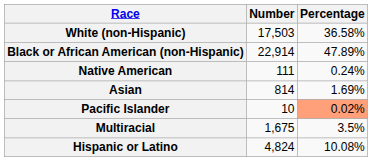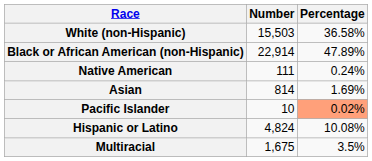 <table class="wikitable" style="text-align:right">
 <tr>
 <th scope="col"><a href='#'>Race</a></th>
 <th scope="col">Number</th>
 <th scope="col">Percentage</th>
 </tr>
 <tr>
 <th scope="row">White (non-Hispanic)</th>
-<td>17,503</td>
+<td>15,503</td>
 <td>36.58%</td>
 </tr>
 <tr>
 <th scope="row">Black or African American (non-Hispanic)</th>
 <td>22,914</td>
 <td>47.89%</td>
 </tr>
 <tr>
 <th scope="row">Native American</th>
 <td>111</td>
 <td>0.24%</td>
 </tr>
 <tr>
 <th scope="row">Asian</th>
 <td>814</td>
 <td>1.69%</td>
 </tr>
 <tr>
 <th scope="row">Pacific Islander</th>
 <td>10</td>
 <td style="background: lightsalmon;">0.02%</td>
 </tr>
 <tr>
+<th scope="row">Hispanic or Latino</th>
+<td>4,824</td>
+<td>10.08%</td>
+</tr>
+<tr>
 <th scope="row">Multiracial</th>
 <td>1,675</td>
 <td>3.5%</td>
 </tr>
-<tr>
-<th scope="row">Hispanic or Latino</th>
-<td>4,824</td>
-<td>10.08%</td>
-</tr>
 </table>
